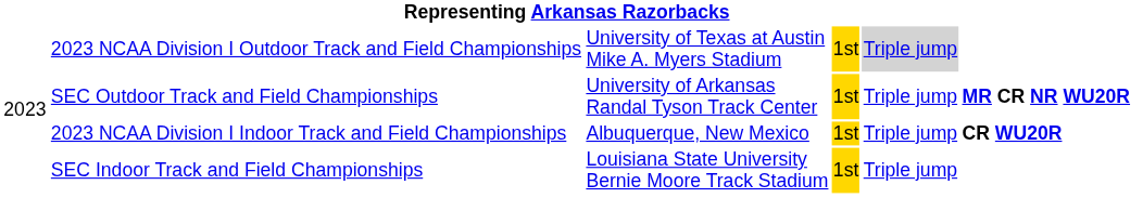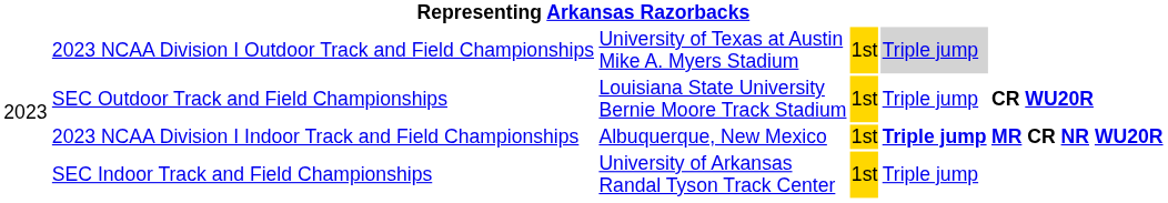 <table>
 <tr>
 <th colspan=6>Representing <a href='#'>Arkansas Razorbacks</a></th>
 </tr>
 <tr>
 <td rowspan=4>2023</td>
 <td rowspan=1><a href='#'>2023 NCAA Division I Outdoor Track and Field Championships</a></td>
 <td rowspan=1><a href='#'>University of Texas at Austin</a><br><a href='#'>Mike A. Myers Stadium</a></td>
 <td bgcolor=gold>1st</td>
 <td style="background: lightgrey;"><a href='#'>Triple jump</a></td>
 <td></td>
 </tr>
 <tr>
 <td rowspan=1><a href='#'>SEC Outdoor Track and Field Championships</a></td>
-<td rowspan=1><a href='#'>University of Arkansas</a><br><a href='#'>Randal Tyson Track Center</a></td>
+<td rowspan=1><a href='#'>Louisiana State University</a><br><a href='#'>Bernie Moore Track Stadium</a></td>
 <td bgcolor=gold>1st</td>
 <td><a href='#'>Triple jump</a></td>
-<td> <strong><a href='#'>MR</a></strong> <strong>CR</strong> <strong><a href='#'>NR</a></strong> <strong><a href='#'>WU20R</a></strong></td>
+<td> <strong>CR</strong> <strong><a href='#'>WU20R</a></strong></td>
 </tr>
 <tr>
 <td rowspan=1><a href='#'>2023 NCAA Division I Indoor Track and Field Championships</a></td>
 <td rowspan=1><a href='#'>Albuquerque, New Mexico</a></td>
 <td bgcolor=gold>1st</td>
-<td><a href='#'>Triple jump</a></td>
-<td> <strong>CR</strong> <strong><a href='#'>WU20R</a></strong></td>
+<td><strong><a href='#'>Triple jump</a></strong></td>
+<td> <strong><a href='#'>MR</a></strong> <strong>CR</strong> <strong><a href='#'>NR</a></strong> <strong><a href='#'>WU20R</a></strong></td>
 </tr>
 <tr>
 <td rowspan=1><a href='#'>SEC Indoor Track and Field Championships</a></td>
-<td rowspan=1><a href='#'>Louisiana State University</a><br><a href='#'>Bernie Moore Track Stadium</a></td>
+<td rowspan=1><a href='#'>University of Arkansas</a><br><a href='#'>Randal Tyson Track Center</a></td>
 <td bgcolor=gold>1st</td>
 <td><a href='#'>Triple jump</a></td>
 <td></td>
 </tr>
 </table>
